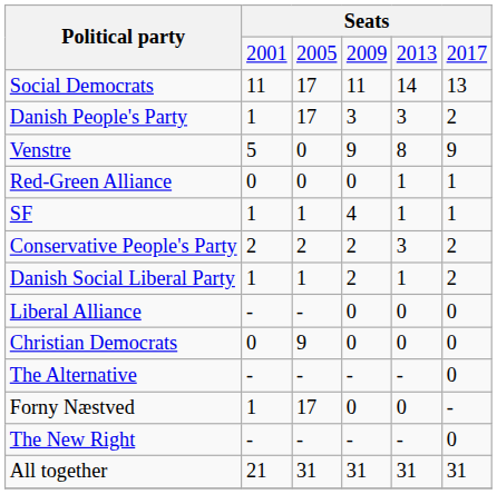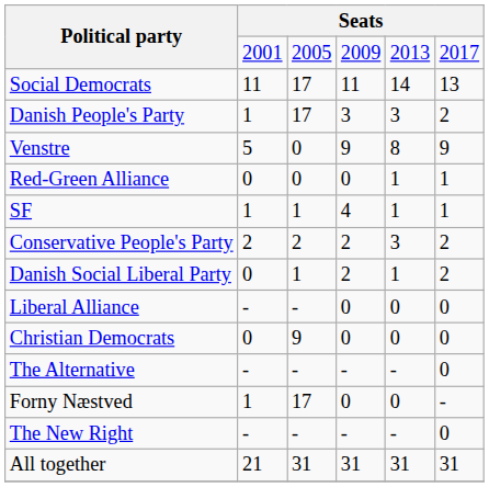 <table class="wikitable">
 <tr>
 <th rowspan="2">Political party</th>
 <th colspan="5">Seats</th>
 </tr>
 <tr>
 <td><a href='#'>2001</a></td>
 <td><a href='#'>2005</a></td>
 <td><a href='#'>2009</a></td>
 <td><a href='#'>2013</a></td>
 <td><a href='#'>2017</a></td>
 </tr>
 <tr>
 <td><a href='#'>Social Democrats</a></td>
 <td>11</td>
 <td>17</td>
 <td>11</td>
 <td>14</td>
 <td>13</td>
 </tr>
 <tr>
 <td><a href='#'>Danish People's Party</a></td>
 <td>1</td>
 <td>17</td>
 <td>3</td>
 <td>3</td>
 <td>2</td>
 </tr>
 <tr>
 <td><a href='#'>Venstre</a></td>
 <td>5</td>
 <td>0</td>
 <td>9</td>
 <td>8</td>
 <td>9</td>
 </tr>
 <tr>
 <td><a href='#'>Red-Green Alliance</a></td>
 <td>0</td>
 <td>0</td>
 <td>0</td>
 <td>1</td>
 <td>1</td>
 </tr>
 <tr>
 <td><a href='#'>SF</a></td>
 <td>1</td>
 <td>1</td>
 <td>4</td>
 <td>1</td>
 <td>1</td>
 </tr>
 <tr>
 <td><a href='#'>Conservative People's Party</a></td>
 <td>2</td>
 <td>2</td>
 <td>2</td>
 <td>3</td>
 <td>2</td>
 </tr>
 <tr>
 <td><a href='#'>Danish Social Liberal Party</a></td>
-<td>1</td>
+<td>0</td>
 <td>1</td>
 <td>2</td>
 <td>1</td>
 <td>2</td>
 </tr>
 <tr>
 <td><a href='#'>Liberal Alliance</a></td>
 <td>-</td>
 <td>-</td>
 <td>0</td>
 <td>0</td>
 <td>0</td>
 </tr>
 <tr>
 <td><a href='#'>Christian Democrats</a></td>
 <td>0</td>
 <td>9</td>
 <td>0</td>
 <td>0</td>
 <td>0</td>
 </tr>
 <tr>
 <td><a href='#'>The Alternative</a></td>
 <td>-</td>
 <td>-</td>
 <td>-</td>
 <td>-</td>
 <td>0</td>
 </tr>
 <tr>
 <td>Forny Næstved</td>
 <td>1</td>
 <td>17</td>
 <td>0</td>
 <td>0</td>
 <td>-</td>
 </tr>
 <tr>
 <td><a href='#'>The New Right</a></td>
 <td>-</td>
 <td>-</td>
 <td>-</td>
 <td>-</td>
 <td>0</td>
 </tr>
 <tr>
 <td>All together</td>
 <td>21</td>
 <td>31</td>
 <td>31</td>
 <td>31</td>
 <td>31</td>
 </tr>
 <tr>
 </tr>
 </table>
